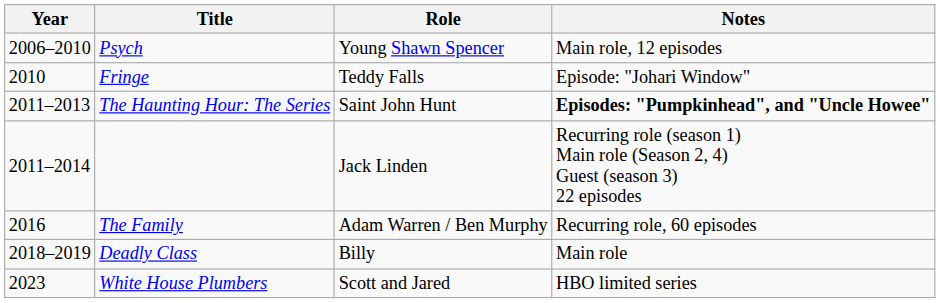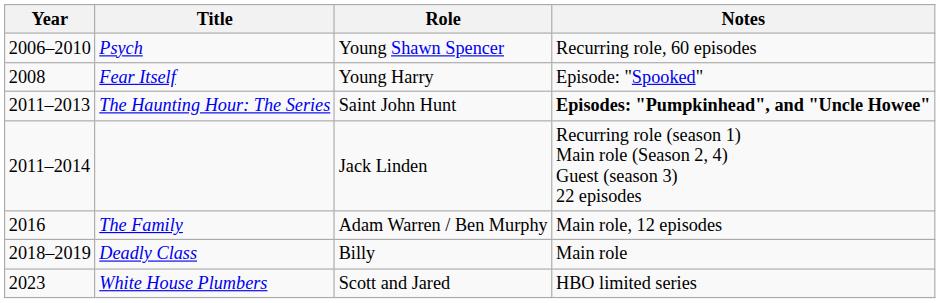 <table class="wikitable sortable">
 <tr>
 <th>Year</th>
 <th>Title</th>
 <th>Role</th>
 <th class="unsortable">Notes</th>
 </tr>
 <tr>
 <td>2006–2010</td>
 <td><em><a href='#'>Psych</a></em></td>
 <td>Young <a href='#'>Shawn Spencer</a></td>
-<td>Main role, 12 episodes</td>
+<td>Recurring role, 60 episodes</td>
 </tr>
 <tr>
-<td>2010</td>
-<td><em><a href='#'>Fringe</a></em></td>
-<td>Teddy Falls</td>
-<td>Episode: "Johari Window"</td>
+<td>2008</td>
+<td><em><a href='#'>Fear Itself</a></em></td>
+<td>Young Harry</td>
+<td>Episode: "<a href='#'>Spooked</a>"</td>
 </tr>
 <tr>
 <td>2011–2013</td>
 <td><em><a href='#'>The Haunting Hour: The Series</a></em></td>
 <td>Saint John Hunt</td>
 <td><strong>Episodes: "Pumpkinhead", and "Uncle Howee"</strong></td>
 </tr>
 <tr>
 <td>2011–2014</td>
 <td><em></em></td>
 <td>Jack Linden</td>
 <td>Recurring role (season 1)<br>Main role (Season 2, 4)<br>Guest (season 3)<br>22 episodes</td>
 </tr>
 <tr>
 <td>2016</td>
 <td><em><a href='#'>The Family</a></em></td>
 <td>Adam Warren / Ben Murphy</td>
-<td>Recurring role, 60 episodes</td>
+<td>Main role, 12 episodes</td>
 </tr>
 <tr>
 <td>2018–2019</td>
 <td><em><a href='#'>Deadly Class</a></em></td>
 <td>Billy</td>
 <td>Main role</td>
 </tr>
 <tr>
 <td>2023</td>
 <td><em><a href='#'>White House Plumbers</a></em></td>
 <td>Scott and Jared</td>
 <td>HBO limited series</td>
 </tr>
 </table>
